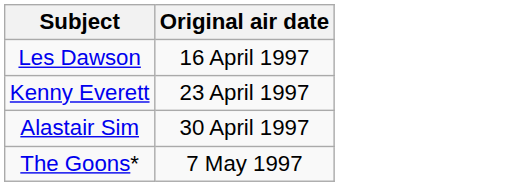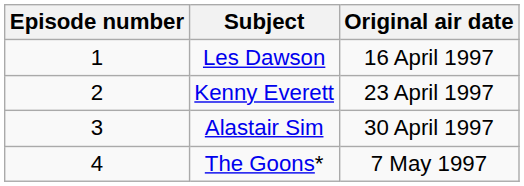 <table class="wikitable" style="text-align:center;">
 <tr>
+<th>Episode number</th>
 <th>Subject</th>
 <th>Original air date</th>
 </tr>
 <tr>
+<td>1</td>
 <td><a href='#'>Les Dawson</a></td>
 <td>16 April 1997</td>
 </tr>
 <tr>
+<td>2</td>
 <td><a href='#'>Kenny Everett</a></td>
 <td>23 April 1997</td>
 </tr>
 <tr>
+<td>3</td>
 <td><a href='#'>Alastair Sim</a></td>
 <td>30 April 1997</td>
 </tr>
 <tr>
+<td>4</td>
 <td><a href='#'>The Goons</a>*</td>
 <td>7 May 1997</td>
 </tr>
 </table>
